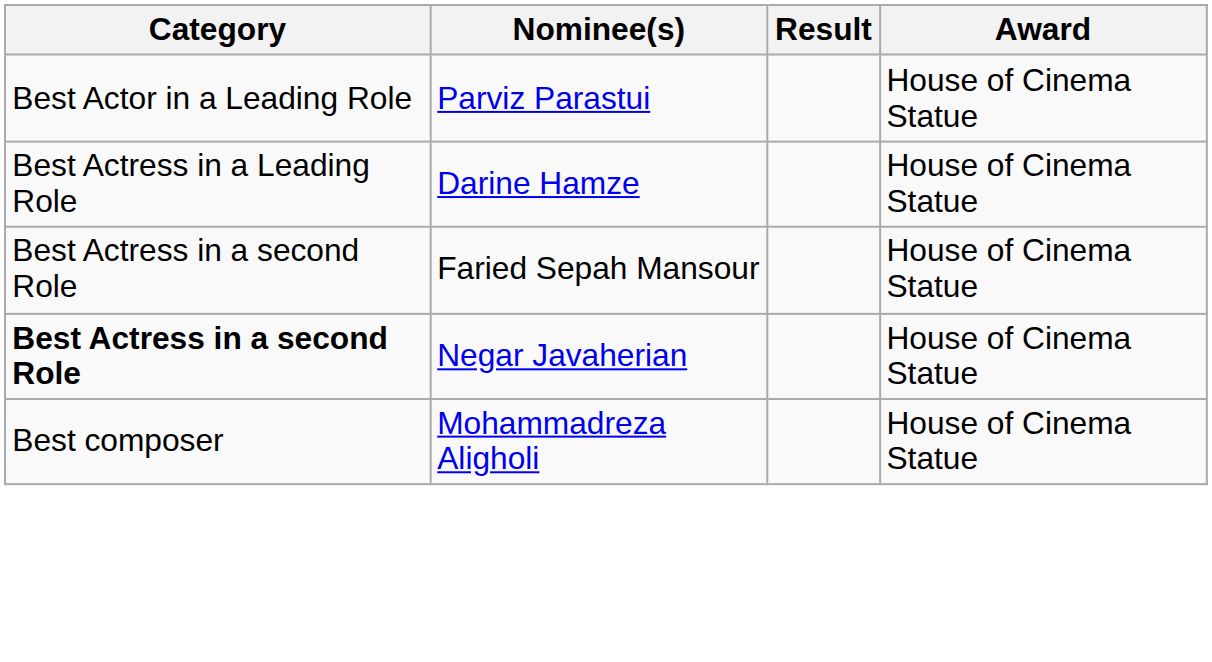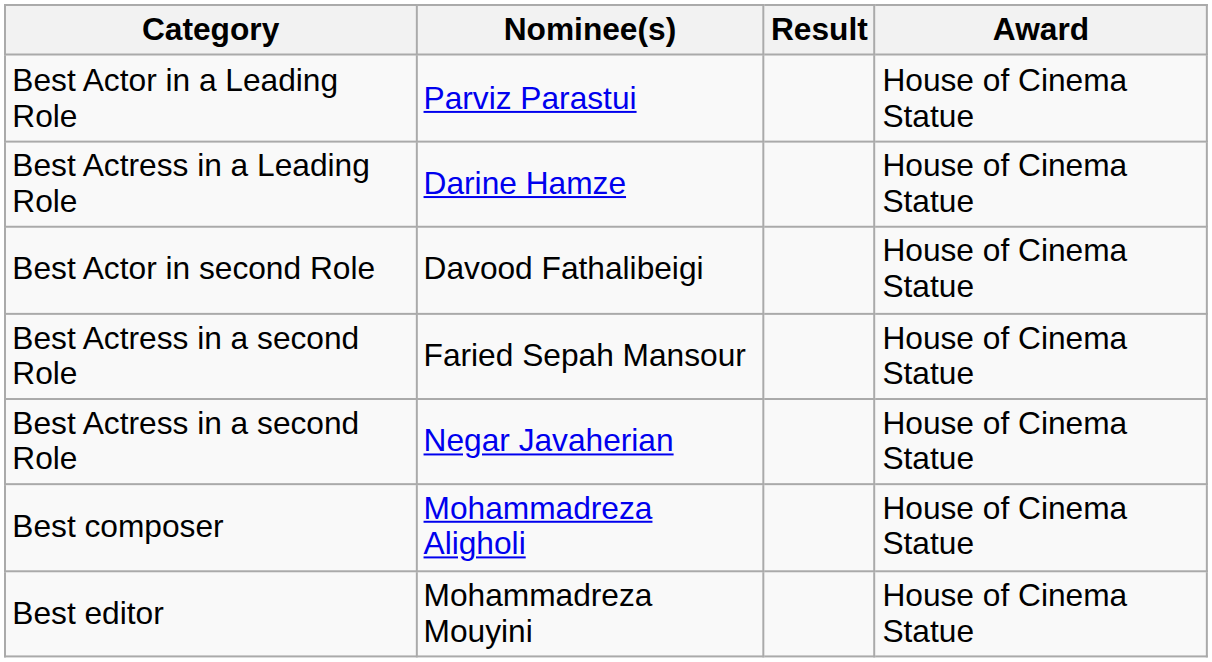 <table class="wikitable">
 <tr>
 <th>Category</th>
 <th>Nominee(s)</th>
 <th>Result</th>
 <th>Award</th>
 </tr>
 <tr>
 <td>Best Actor in a Leading Role</td>
 <td><a href='#'>Parviz Parastui</a></td>
 <td></td>
 <td>House of Cinema Statue</td>
 </tr>
 <tr>
 <td>Best Actress in a Leading Role</td>
 <td><a href='#'>Darine Hamze</a></td>
 <td></td>
 <td>House of Cinema Statue</td>
 </tr>
 <tr>
+<td>Best Actor in second Role</td>
+<td>Davood Fathalibeigi</td>
+<td></td>
+<td>House of Cinema Statue</td>
+</tr>
+<tr>
 <td>Best Actress in a second Role</td>
 <td>Faried Sepah Mansour</td>
 <td></td>
 <td>House of Cinema Statue</td>
 </tr>
 <tr>
-<td><strong>Best Actress in a second Role</strong></td>
+<td>Best Actress in a second Role</td>
 <td><a href='#'>Negar Javaherian</a></td>
 <td></td>
 <td>House of Cinema Statue</td>
 </tr>
 <tr>
 <td>Best composer</td>
 <td><a href='#'>Mohammadreza Aligholi</a></td>
 <td></td>
 <td>House of Cinema Statue</td>
 </tr>
+<tr>
+<td>Best editor</td>
+<td>Mohammadreza  Mouyini</td>
+<td></td>
+<td>House of Cinema Statue</td>
+</tr>
 </table>
